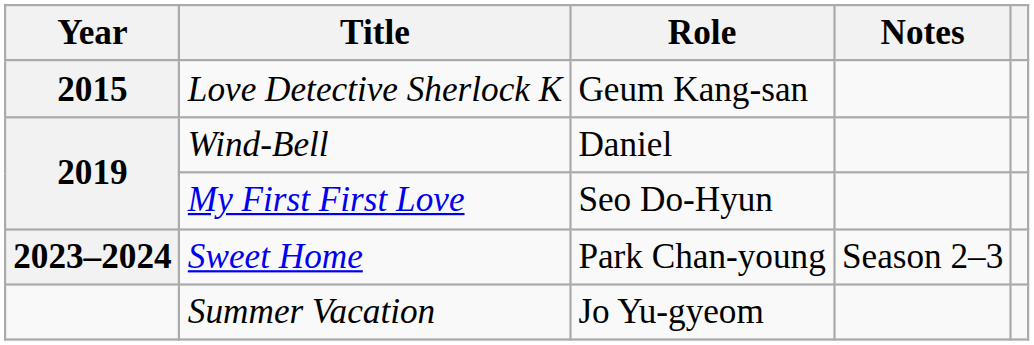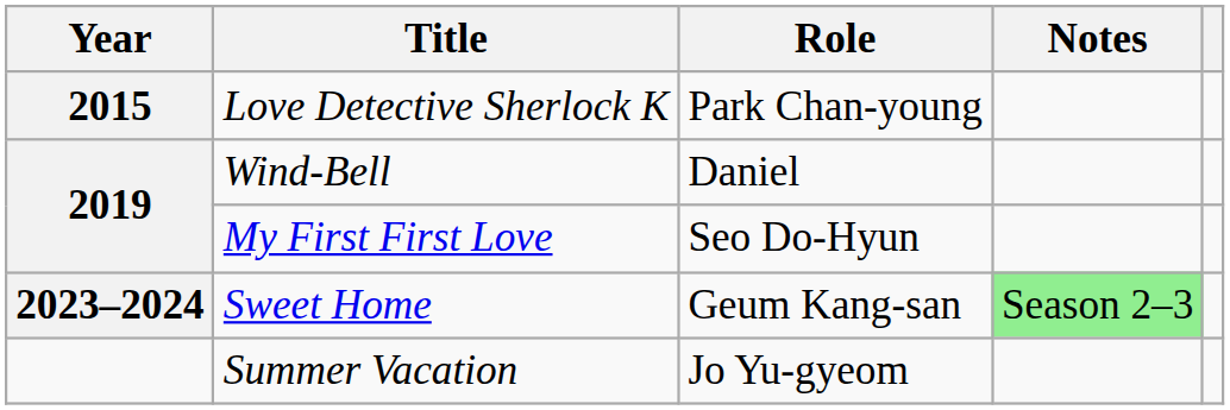 <table class="wikitable sortable plainrowheaders">
 <tr>
 <th scope="col">Year</th>
 <th scope="col">Title</th>
 <th scope="col">Role</th>
 <th scope="col">Notes</th>
 <th scope="col" class="unsortable"></th>
 </tr>
 <tr>
 <th scope="row">2015</th>
 <td><em>Love Detective Sherlock K</em></td>
-<td>Geum Kang-san</td>
+<td>Park Chan-young</td>
 <td></td>
 <td></td>
 </tr>
 <tr>
 <th scope="row" rowspan="2">2019</th>
 <td><em>Wind-Bell</em></td>
 <td>Daniel</td>
 <td></td>
 <td></td>
 </tr>
 <tr>
 <td><em><a href='#'>My First First Love</a></em></td>
 <td>Seo Do-Hyun</td>
 <td></td>
 <td></td>
 </tr>
 <tr>
 <th scope="row">2023–2024</th>
 <td><a href='#'><em>Sweet Home</em></a></td>
-<td>Park Chan-young</td>
-<td>Season 2–3</td>
+<td>Geum Kang-san</td>
+<td style="background: lightgreen;">Season 2–3</td>
 <td></td>
 </tr>
 <tr>
 <td></td>
 <td><em>Summer Vacation</em></td>
 <td>Jo Yu-gyeom</td>
 <td></td>
 <td></td>
 </tr>
 </table>
